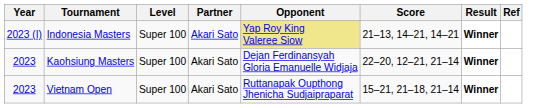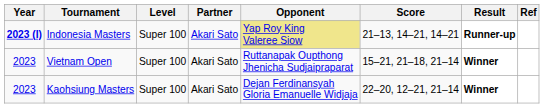 <table class="sortable wikitable" style="font-size: 90%;">
 <tr>
 <th>Year</th>
 <th>Tournament</th>
 <th>Level</th>
 <th>Partner</th>
 <th>Opponent</th>
 <th>Score</th>
 <th>Result</th>
 <th>Ref</th>
 </tr>
 <tr>
-<td align="center"><a href='#'>2023 (I)</a></td>
+<td align="center"><strong><a href='#'>2023 (I)</a></strong></td>
 <td align="left"><a href='#'>Indonesia Masters</a></td>
 <td align="left">Super 100</td>
 <td align="left"> <a href='#'>Akari Sato</a></td>
 <td align="left" style="background: khaki;"> <a href='#'>Yap Roy King</a><br> <a href='#'>Valeree Siow</a></td>
 <td align="left">21–13, 14–21, 14–21</td>
+<td style="text-align:left; background:white"> <strong>Runner-up</strong></td>
+<td style="text-align:center; background:white"></td>
+</tr>
+<tr>
+<td align="center"><a href='#'>2023</a></td>
+<td align="left"><a href='#'>Vietnam Open</a></td>
+<td align="left">Super 100</td>
+<td align="left"> Akari Sato</td>
+<td align="left"> <a href='#'>Ruttanapak Oupthong</a><br> <a href='#'>Jhenicha Sudjaipraparat</a></td>
+<td align="left">15–21, 21–18, 21–14</td>
 <td style="text-align:left; background:white"> <strong>Winner</strong></td>
 <td style="text-align:center; background:white"></td>
 </tr>
 <tr>
 <td align="center"><a href='#'>2023</a></td>
 <td align="left"><a href='#'>Kaohsiung Masters</a></td>
 <td align="left">Super 100</td>
 <td align="left"> Akari Sato</td>
 <td align="left"> <a href='#'>Dejan Ferdinansyah</a><br> <a href='#'>Gloria Emanuelle Widjaja</a></td>
 <td align="left">22–20, 12–21, 21–14</td>
 <td style="text-align:left; background:white"> <strong>Winner</strong></td>
 <td style="text-align:center; background:white"></td>
 </tr>
-<tr>
-<td align="center"><a href='#'>2023</a></td>
-<td align="left"><a href='#'>Vietnam Open</a></td>
-<td align="left">Super 100</td>
-<td align="left"> Akari Sato</td>
-<td align="left"> <a href='#'>Ruttanapak Oupthong</a><br> <a href='#'>Jhenicha Sudjaipraparat</a></td>
-<td align="left">15–21, 21–18, 21–14</td>
-<td style="text-align:left; background:white"> <strong>Winner</strong></td>
-<td style="text-align:center; background:white"></td>
-</tr>
 </table>
